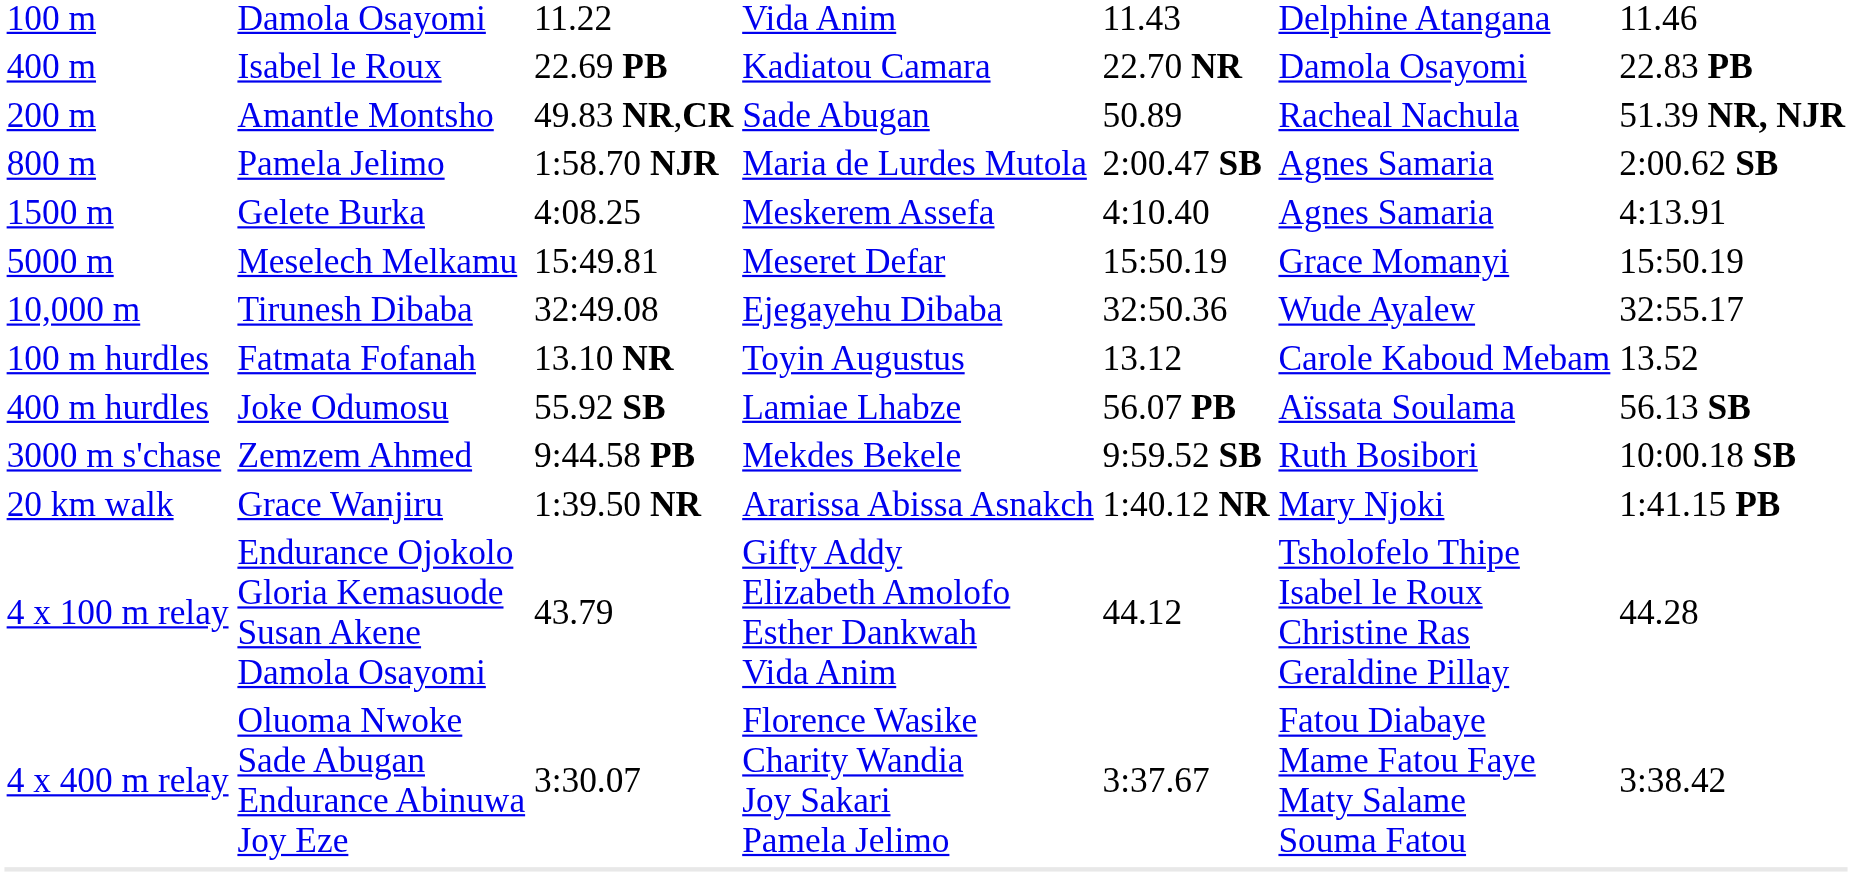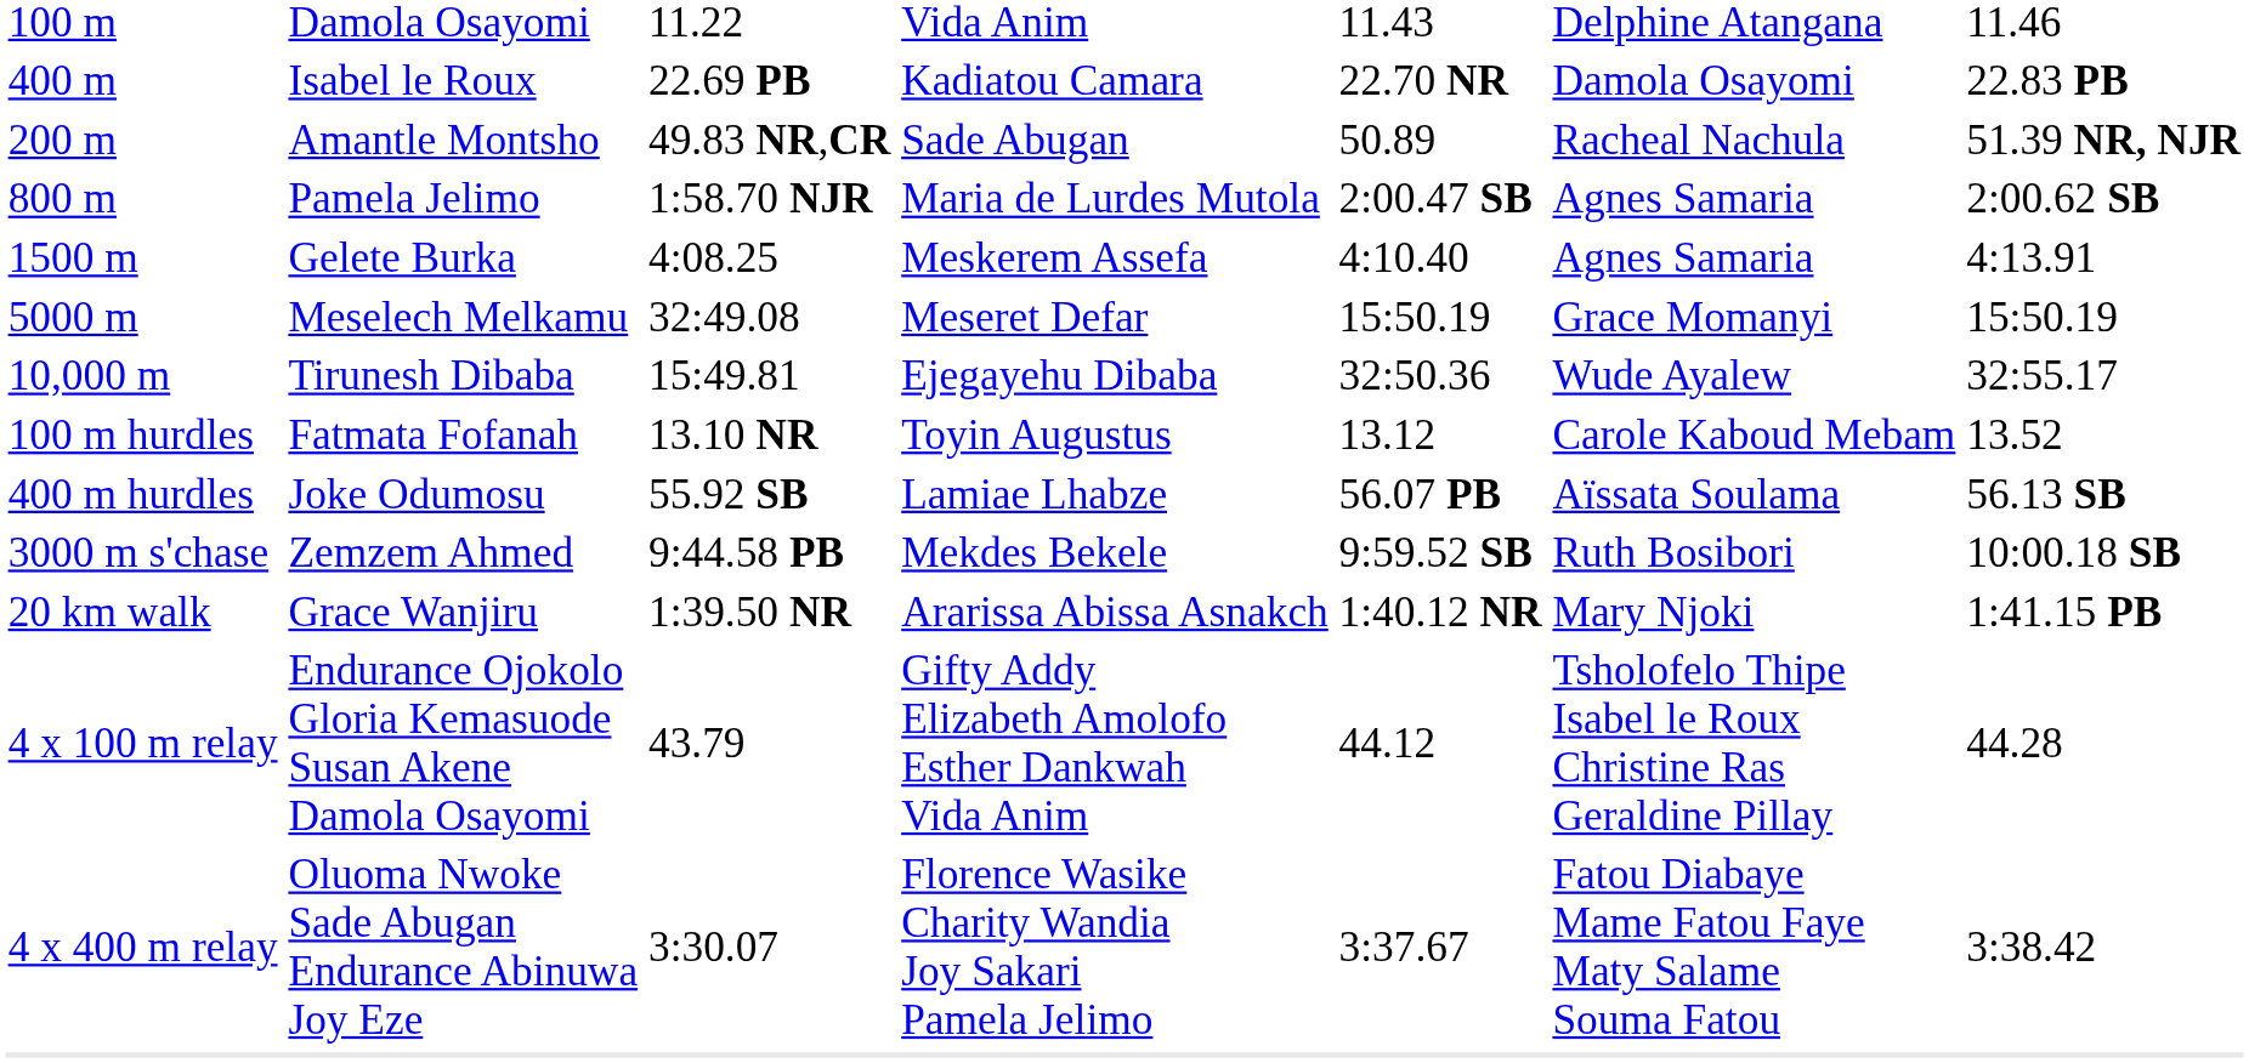 <table>
 <tr>
 <td><a href='#'>100 m</a><br></td>
 <td><a href='#'>Damola Osayomi</a> <br> </td>
 <td>11.22</td>
 <td><a href='#'>Vida Anim</a> <br> </td>
 <td>11.43</td>
 <td><a href='#'>Delphine Atangana</a> <br> </td>
 <td>11.46</td>
 </tr>
 <tr>
 <td><a href='#'>400 m</a><br></td>
 <td><a href='#'>Isabel le Roux</a> <br> </td>
 <td>22.69 <strong>PB</strong></td>
 <td><a href='#'>Kadiatou Camara</a> <br> </td>
 <td>22.70 <strong>NR</strong></td>
 <td><a href='#'>Damola Osayomi</a> <br> </td>
 <td>22.83 <strong>PB</strong></td>
 </tr>
 <tr>
 <td><a href='#'>200 m</a><br></td>
 <td><a href='#'>Amantle Montsho</a><br></td>
 <td>49.83 <strong>NR</strong>,<strong>CR</strong></td>
 <td><a href='#'>Sade Abugan</a><br></td>
 <td>50.89</td>
 <td><a href='#'>Racheal Nachula</a><br></td>
 <td>51.39 <strong>NR, NJR</strong></td>
 </tr>
 <tr>
 <td><a href='#'>800 m</a><br></td>
 <td><a href='#'>Pamela Jelimo</a> <br> </td>
 <td>1:58.70 <strong>NJR</strong></td>
 <td><a href='#'>Maria de Lurdes Mutola</a> <br> </td>
 <td>2:00.47 <strong>SB</strong></td>
 <td><a href='#'>Agnes Samaria</a> <br> </td>
 <td>2:00.62 <strong>SB</strong></td>
 </tr>
 <tr>
 <td><a href='#'>1500 m</a><br></td>
 <td><a href='#'>Gelete Burka</a><br></td>
 <td>4:08.25</td>
 <td><a href='#'>Meskerem Assefa</a><br></td>
 <td>4:10.40</td>
 <td><a href='#'>Agnes Samaria</a><br></td>
 <td>4:13.91</td>
 </tr>
 <tr>
 <td><a href='#'>5000 m</a><br></td>
 <td><a href='#'>Meselech Melkamu</a> <br> </td>
-<td>15:49.81</td>
+<td>32:49.08</td>
 <td><a href='#'>Meseret Defar</a> <br> </td>
 <td>15:50.19</td>
 <td><a href='#'>Grace Momanyi</a> <br> </td>
 <td>15:50.19</td>
 </tr>
 <tr>
 <td><a href='#'>10,000 m</a><br></td>
 <td><a href='#'>Tirunesh Dibaba</a> <br> </td>
-<td>32:49.08</td>
+<td>15:49.81</td>
 <td><a href='#'>Ejegayehu Dibaba</a> <br> </td>
 <td>32:50.36</td>
 <td><a href='#'>Wude Ayalew</a> <br> </td>
 <td>32:55.17</td>
 </tr>
 <tr>
 <td><a href='#'>100 m hurdles</a><br></td>
 <td><a href='#'>Fatmata Fofanah</a> <br> </td>
 <td>13.10 <strong>NR</strong></td>
 <td><a href='#'>Toyin Augustus</a> <br> </td>
 <td>13.12</td>
 <td><a href='#'>Carole Kaboud Mebam</a> <br> </td>
 <td>13.52</td>
 </tr>
 <tr>
 <td><a href='#'>400 m hurdles</a><br></td>
 <td><a href='#'>Joke Odumosu</a> <br> </td>
 <td>55.92 <strong>SB</strong></td>
 <td><a href='#'>Lamiae Lhabze</a> <br> </td>
 <td>56.07 <strong>PB</strong></td>
 <td><a href='#'>Aïssata Soulama</a> <br> </td>
 <td>56.13 <strong>SB</strong></td>
 </tr>
 <tr>
 <td><a href='#'>3000 m s'chase</a><br></td>
 <td><a href='#'>Zemzem Ahmed</a> <br> </td>
 <td>9:44.58 <strong>PB</strong></td>
 <td><a href='#'>Mekdes Bekele</a> <br> </td>
 <td>9:59.52 <strong>SB</strong></td>
 <td><a href='#'>Ruth Bosibori</a> <br> </td>
 <td>10:00.18 <strong>SB</strong></td>
 </tr>
 <tr>
 <td><a href='#'>20 km walk</a><br></td>
 <td><a href='#'>Grace Wanjiru</a> <br> </td>
 <td>1:39.50 <strong>NR</strong></td>
 <td><a href='#'>Ararissa Abissa Asnakch</a> <br> </td>
 <td>1:40.12 <strong>NR</strong></td>
 <td><a href='#'>Mary Njoki</a> <br> </td>
 <td>1:41.15 <strong>PB</strong></td>
 </tr>
 <tr>
 <td><a href='#'>4 x 100 m relay</a><br></td>
 <td><a href='#'>Endurance Ojokolo</a><br><a href='#'>Gloria Kemasuode</a><br><a href='#'>Susan Akene</a><br><a href='#'>Damola Osayomi</a><br></td>
 <td>43.79</td>
 <td><a href='#'>Gifty Addy</a><br><a href='#'>Elizabeth Amolofo</a><br><a href='#'>Esther Dankwah</a><br><a href='#'>Vida Anim</a><br></td>
 <td>44.12</td>
 <td><a href='#'>Tsholofelo Thipe</a><br><a href='#'>Isabel le Roux</a><br><a href='#'>Christine Ras</a><br><a href='#'>Geraldine Pillay</a><br></td>
 <td>44.28</td>
 </tr>
 <tr>
 <td><a href='#'>4 x 400 m relay</a><br></td>
 <td><a href='#'>Oluoma Nwoke</a><br><a href='#'>Sade Abugan</a><br> <a href='#'>Endurance Abinuwa</a><br><a href='#'>Joy Eze</a><br> </td>
 <td>3:30.07</td>
 <td><a href='#'>Florence Wasike</a><br><a href='#'>Charity Wandia</a><br><a href='#'>Joy Sakari</a><br><a href='#'>Pamela Jelimo</a><br> </td>
 <td>3:37.67</td>
 <td><a href='#'>Fatou Diabaye</a><br><a href='#'>Mame Fatou Faye</a><br><a href='#'>Maty Salame</a><br><a href='#'>Souma Fatou</a><br></td>
 <td>3:38.42</td>
 </tr>
 <tr bgcolor= e8e8e8>
 <td colspan=7></td>
 </tr>
 </table>
